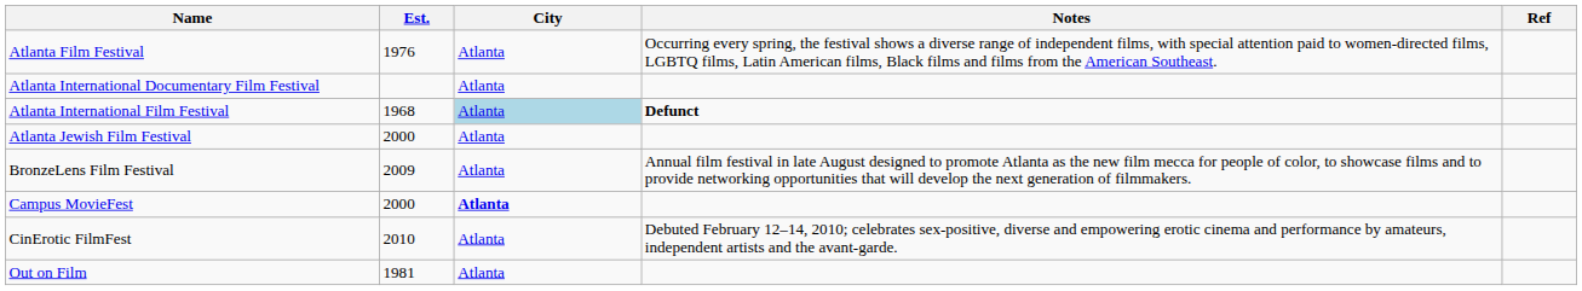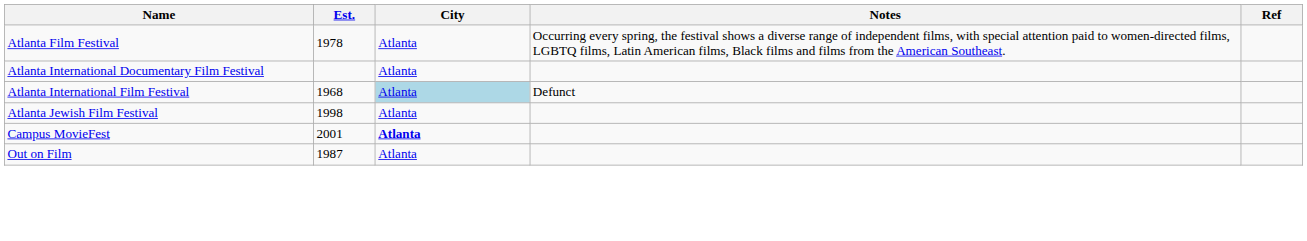 <table class="wikitable sortable" width=100%>
 <tr>
 <th style="width:20%;">Name</th>
 <th style="width:4%;"><a href='#'>Est.</a></th>
 <th style="width:10%;">City</th>
 <th style="width:46%;">Notes</th>
 <th style="width:4%;">Ref</th>
 </tr>
 <tr>
 <td><a href='#'>Atlanta Film Festival</a></td>
-<td>1976</td>
+<td>1978</td>
 <td><a href='#'>Atlanta</a></td>
 <td>Occurring every spring, the festival shows a diverse range of independent films, with special attention paid to women-directed films, LGBTQ films, Latin American films, Black films and films from the <a href='#'>American Southeast</a>.</td>
 <td></td>
 </tr>
 <tr>
 <td><a href='#'>Atlanta International Documentary Film Festival</a></td>
 <td></td>
 <td><a href='#'>Atlanta</a></td>
 <td></td>
 <td></td>
 </tr>
 <tr>
 <td><a href='#'>Atlanta International Film Festival</a></td>
 <td>1968</td>
 <td style="background: lightblue;"><a href='#'>Atlanta</a></td>
-<td><strong>Defunct</strong></td>
+<td>Defunct</td>
 <td></td>
 </tr>
 <tr>
 <td><a href='#'>Atlanta Jewish Film Festival</a></td>
-<td>2000</td>
+<td>1998</td>
 <td><a href='#'>Atlanta</a></td>
 <td></td>
 <td></td>
 </tr>
 <tr>
-<td>BronzeLens Film Festival</td>
-<td>2009</td>
-<td><a href='#'>Atlanta</a></td>
-<td>Annual film festival in late August designed to promote Atlanta as the new film mecca for people of color, to showcase films and to provide networking opportunities that will develop the next generation of filmmakers.</td>
-<td></td>
-</tr>
-<tr>
 <td><a href='#'>Campus MovieFest</a></td>
-<td>2000</td>
+<td>2001</td>
 <td><strong><a href='#'>Atlanta</a></strong></td>
 <td></td>
 <td></td>
 </tr>
 <tr>
-<td>CinErotic FilmFest</td>
-<td>2010</td>
-<td><a href='#'>Atlanta</a></td>
-<td>Debuted February 12–14, 2010; celebrates sex-positive, diverse and empowering erotic cinema and performance by amateurs, independent artists and the avant-garde.</td>
-<td></td>
-</tr>
-<tr>
 <td><a href='#'>Out on Film</a></td>
-<td>1981</td>
+<td>1987</td>
 <td><a href='#'>Atlanta</a></td>
 <td></td>
 <td></td>
 </tr>
 </table>
